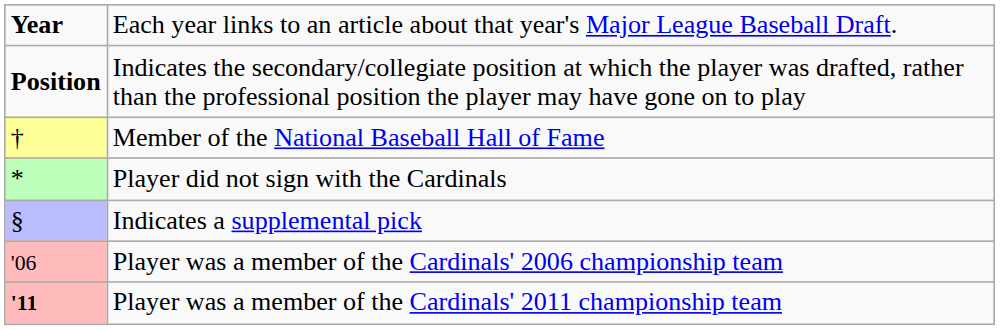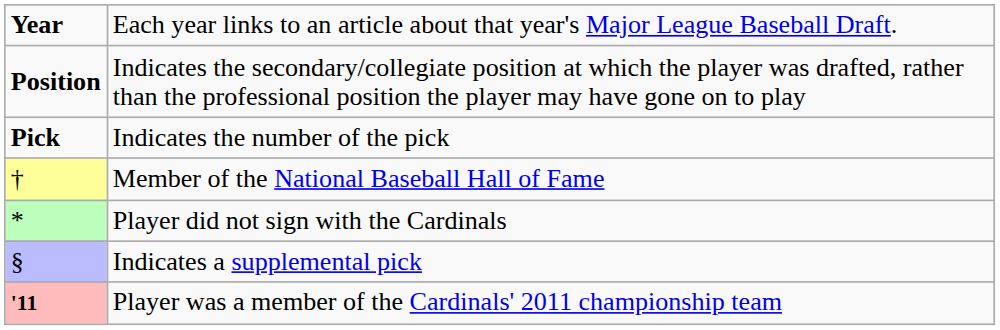 <table class="wikitable" border="1">
 <tr>
 <td><strong>Year</strong></td>
 <td>Each year links to an article about that year's <a href='#'>Major League Baseball Draft</a>.</td>
 </tr>
 <tr>
 <td><strong>Position</strong></td>
 <td>Indicates the secondary/collegiate position at which the player was drafted, rather than the professional position the player may have gone on to play</td>
+</tr>
+<tr>
+<td><strong>Pick</strong></td>
+<td>Indicates the number of the pick</td>
 </tr>
 <tr>
 <td style="background:#ff9;">†</td>
 <td>Member of the <a href='#'>National Baseball Hall of Fame</a></td>
 </tr>
 <tr>
 <td bgcolor="#bbffbb">*</td>
 <td>Player did not sign with the Cardinals</td>
 </tr>
 <tr>
 <td bgcolor="#bbbbff">§</td>
 <td>Indicates a <a href='#'>supplemental pick</a></td>
 </tr>
 <tr>
-<td bgcolor="#ffbbbb"><small>'06</small></td>
-<td>Player was a member of the <a href='#'>Cardinals' 2006 championship team</a></td>
-</tr>
-<tr>
 <td bgcolor="#ffbbbb"><strong><small>'11</small></strong></td>
 <td>Player was a member of the <a href='#'>Cardinals' 2011 championship team</a></td>
 </tr>
 </table>
